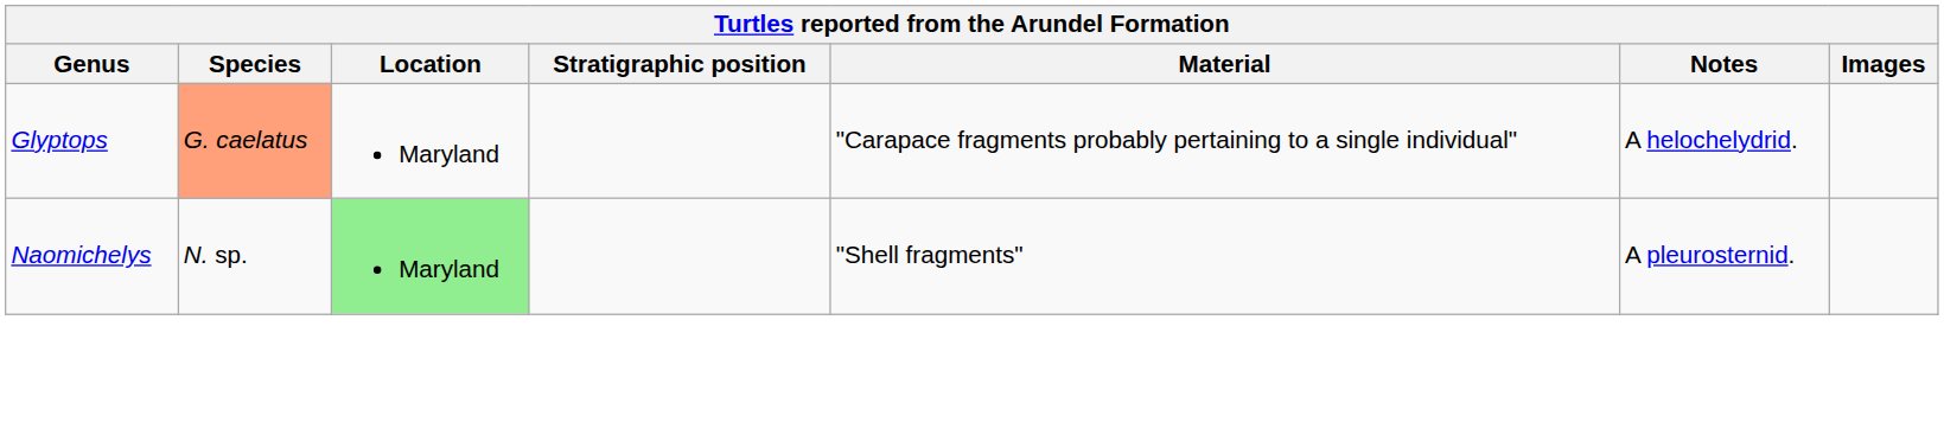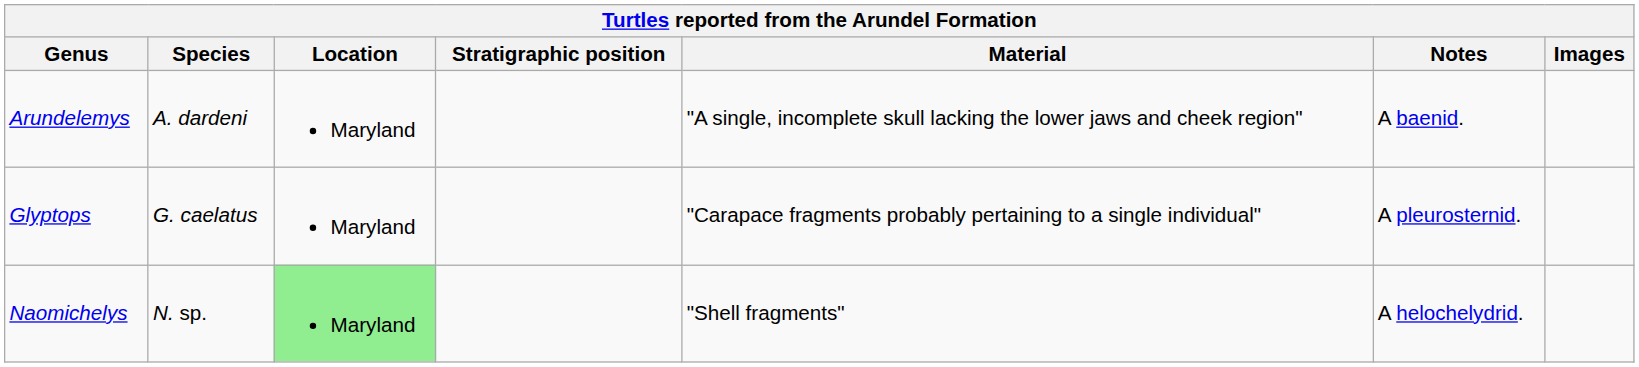 <table class="wikitable" align="center" width="100%">
 <tr>
 <th colspan="7" align="center"><strong><a href='#'>Turtles</a> reported from the Arundel Formation</strong></th>
 </tr>
 <tr>
 <th>Genus</th>
 <th>Species</th>
 <th>Location</th>
 <th>Stratigraphic position</th>
 <th>Material</th>
 <th>Notes</th>
 <th>Images</th>
 </tr>
 <tr>
+<td><em><a href='#'>Arundelemys</a></em></td>
+<td><em>A. dardeni</em></td>
+<td><br><ul><li>Maryland</li></ul></td>
+<td></td>
+<td>"A single, incomplete skull lacking the lower jaws and cheek region"</td>
+<td>A <a href='#'>baenid</a>.</td>
+<td></td>
+</tr>
+<tr>
 <td><em><a href='#'>Glyptops</a></em></td>
-<td style="background: lightsalmon;"><em>G. caelatus</em></td>
+<td><em>G. caelatus</em></td>
 <td><br><ul><li>Maryland</li></ul></td>
 <td></td>
 <td>"Carapace fragments probably pertaining to a single individual"</td>
-<td>A <a href='#'>helochelydrid</a>.</td>
+<td>A <a href='#'>pleurosternid</a>.</td>
 <td></td>
 </tr>
 <tr>
 <td><em><a href='#'>Naomichelys</a></em></td>
 <td><em>N.</em> sp.</td>
 <td style="background: lightgreen;"><br><ul><li>Maryland</li></ul></td>
 <td></td>
 <td>"Shell fragments"</td>
-<td>A <a href='#'>pleurosternid</a>.</td>
+<td>A <a href='#'>helochelydrid</a>.</td>
 <td></td>
 </tr>
 </table>
